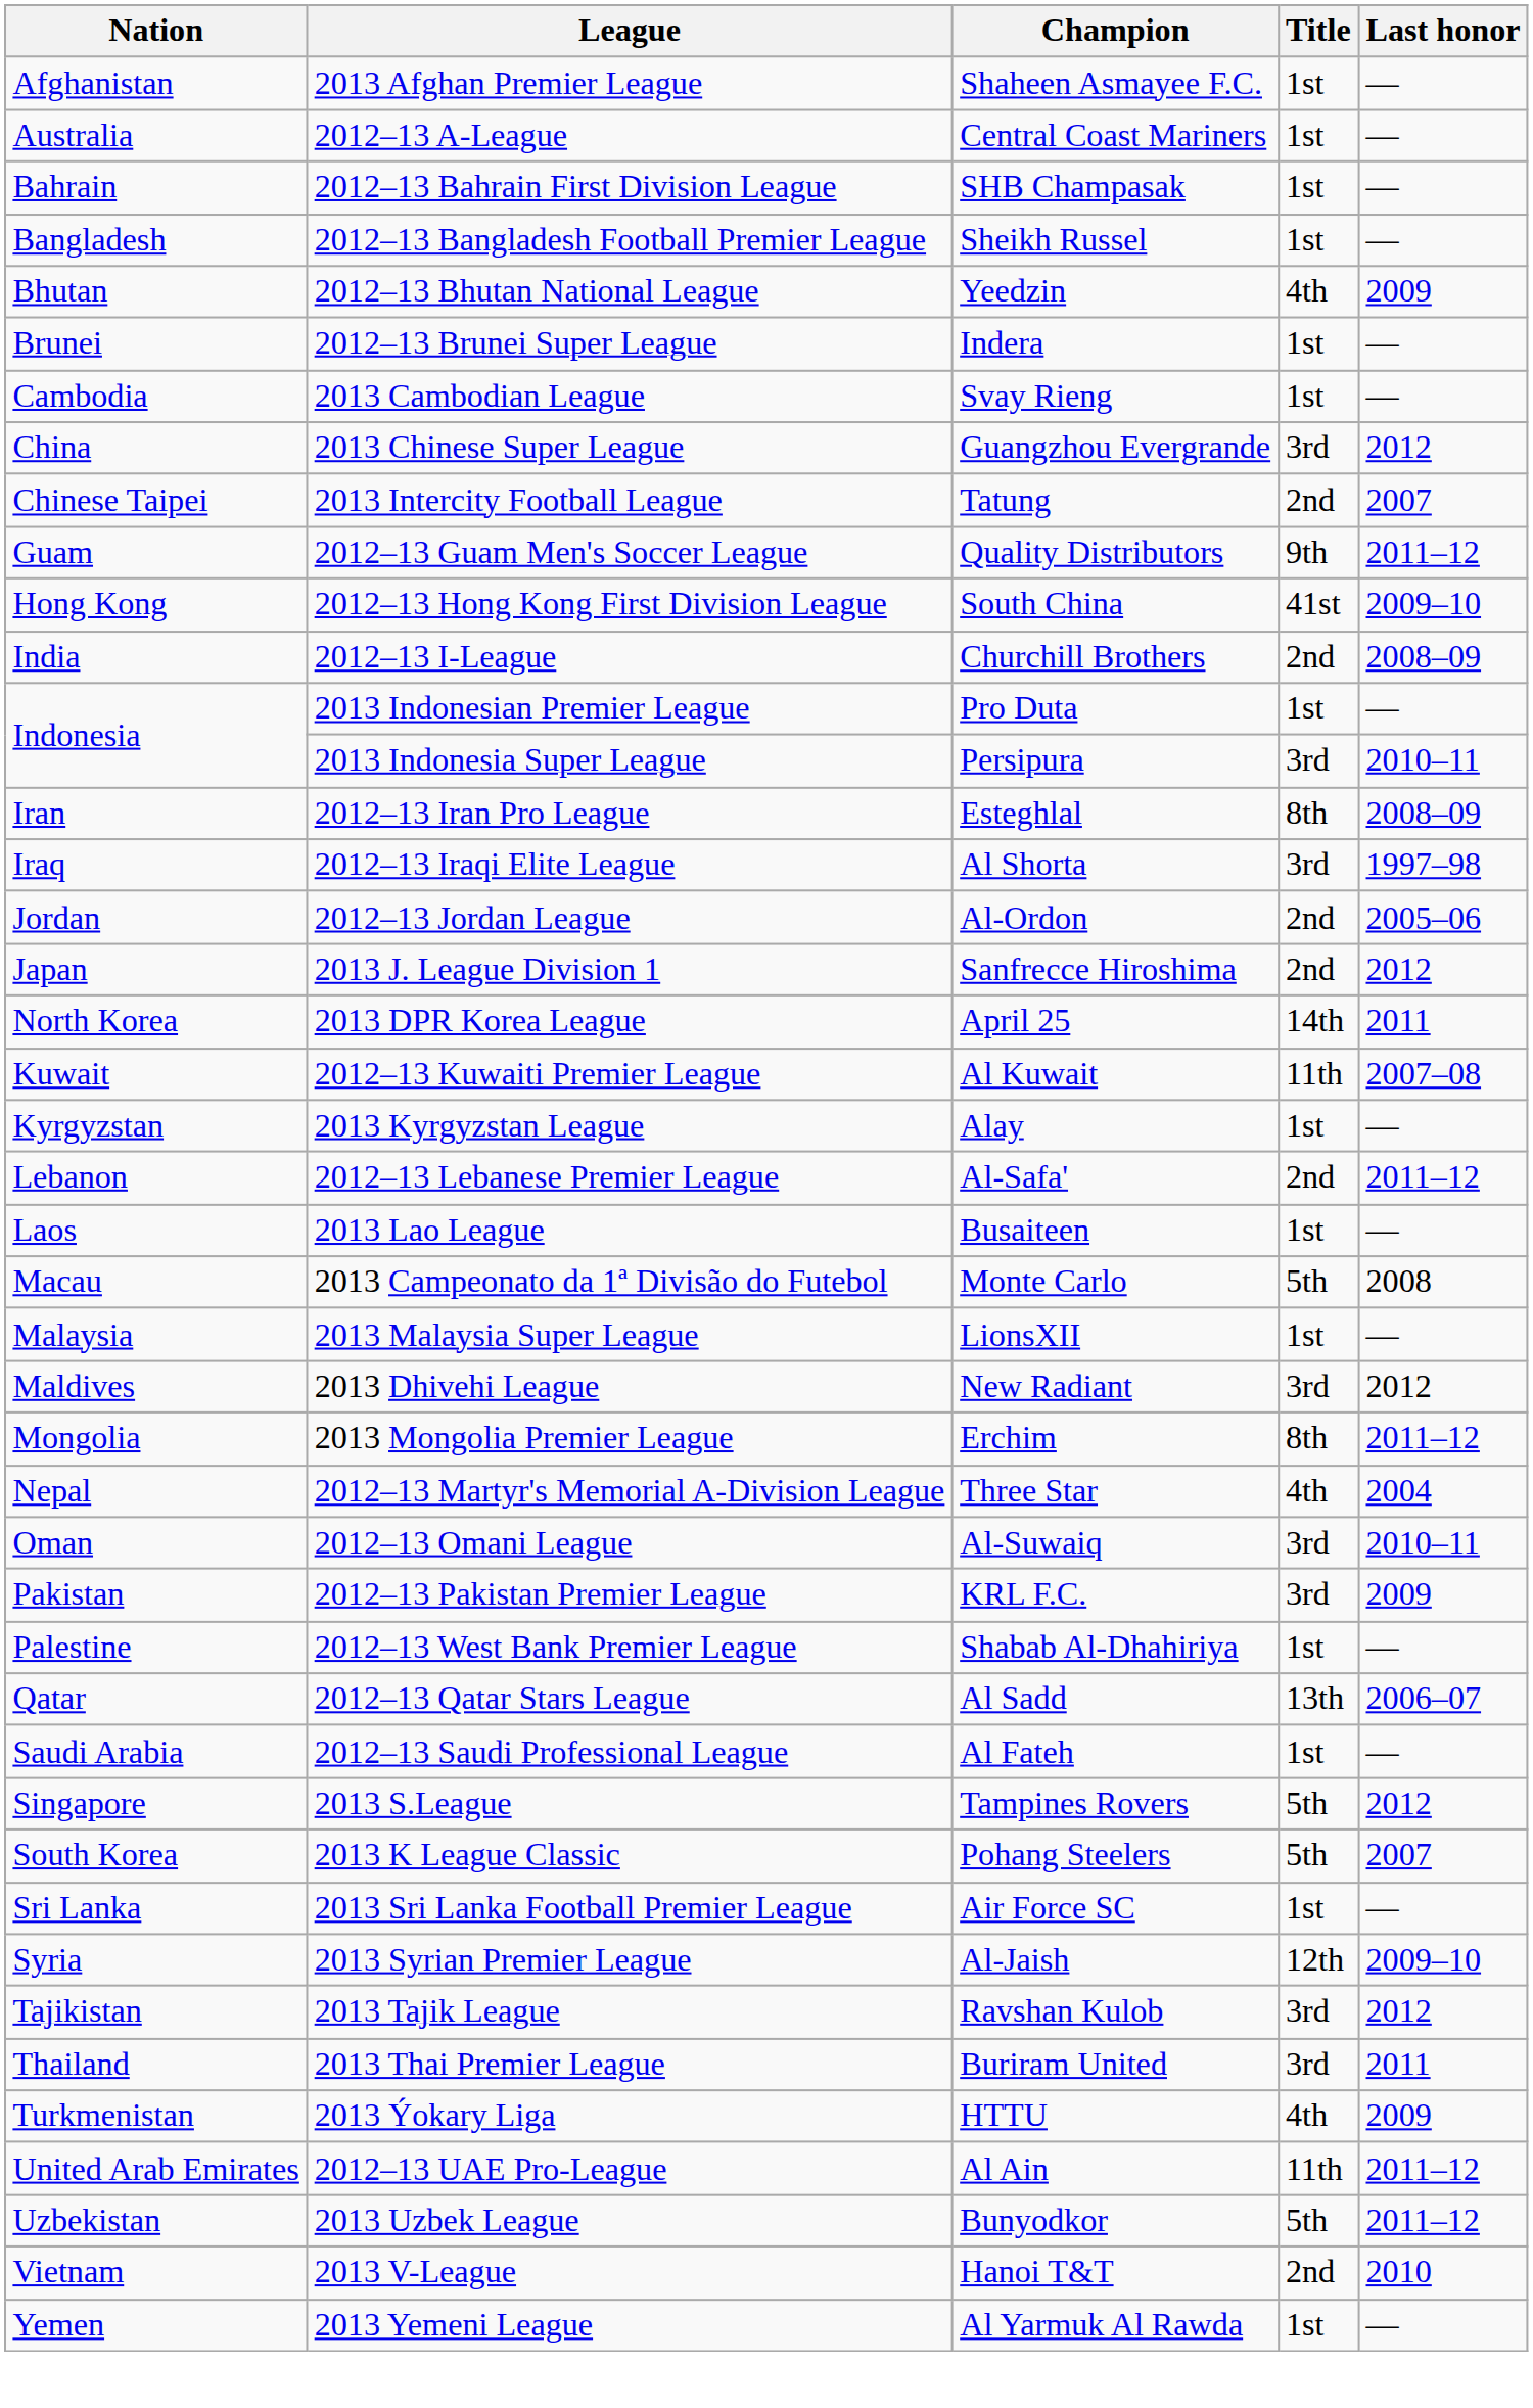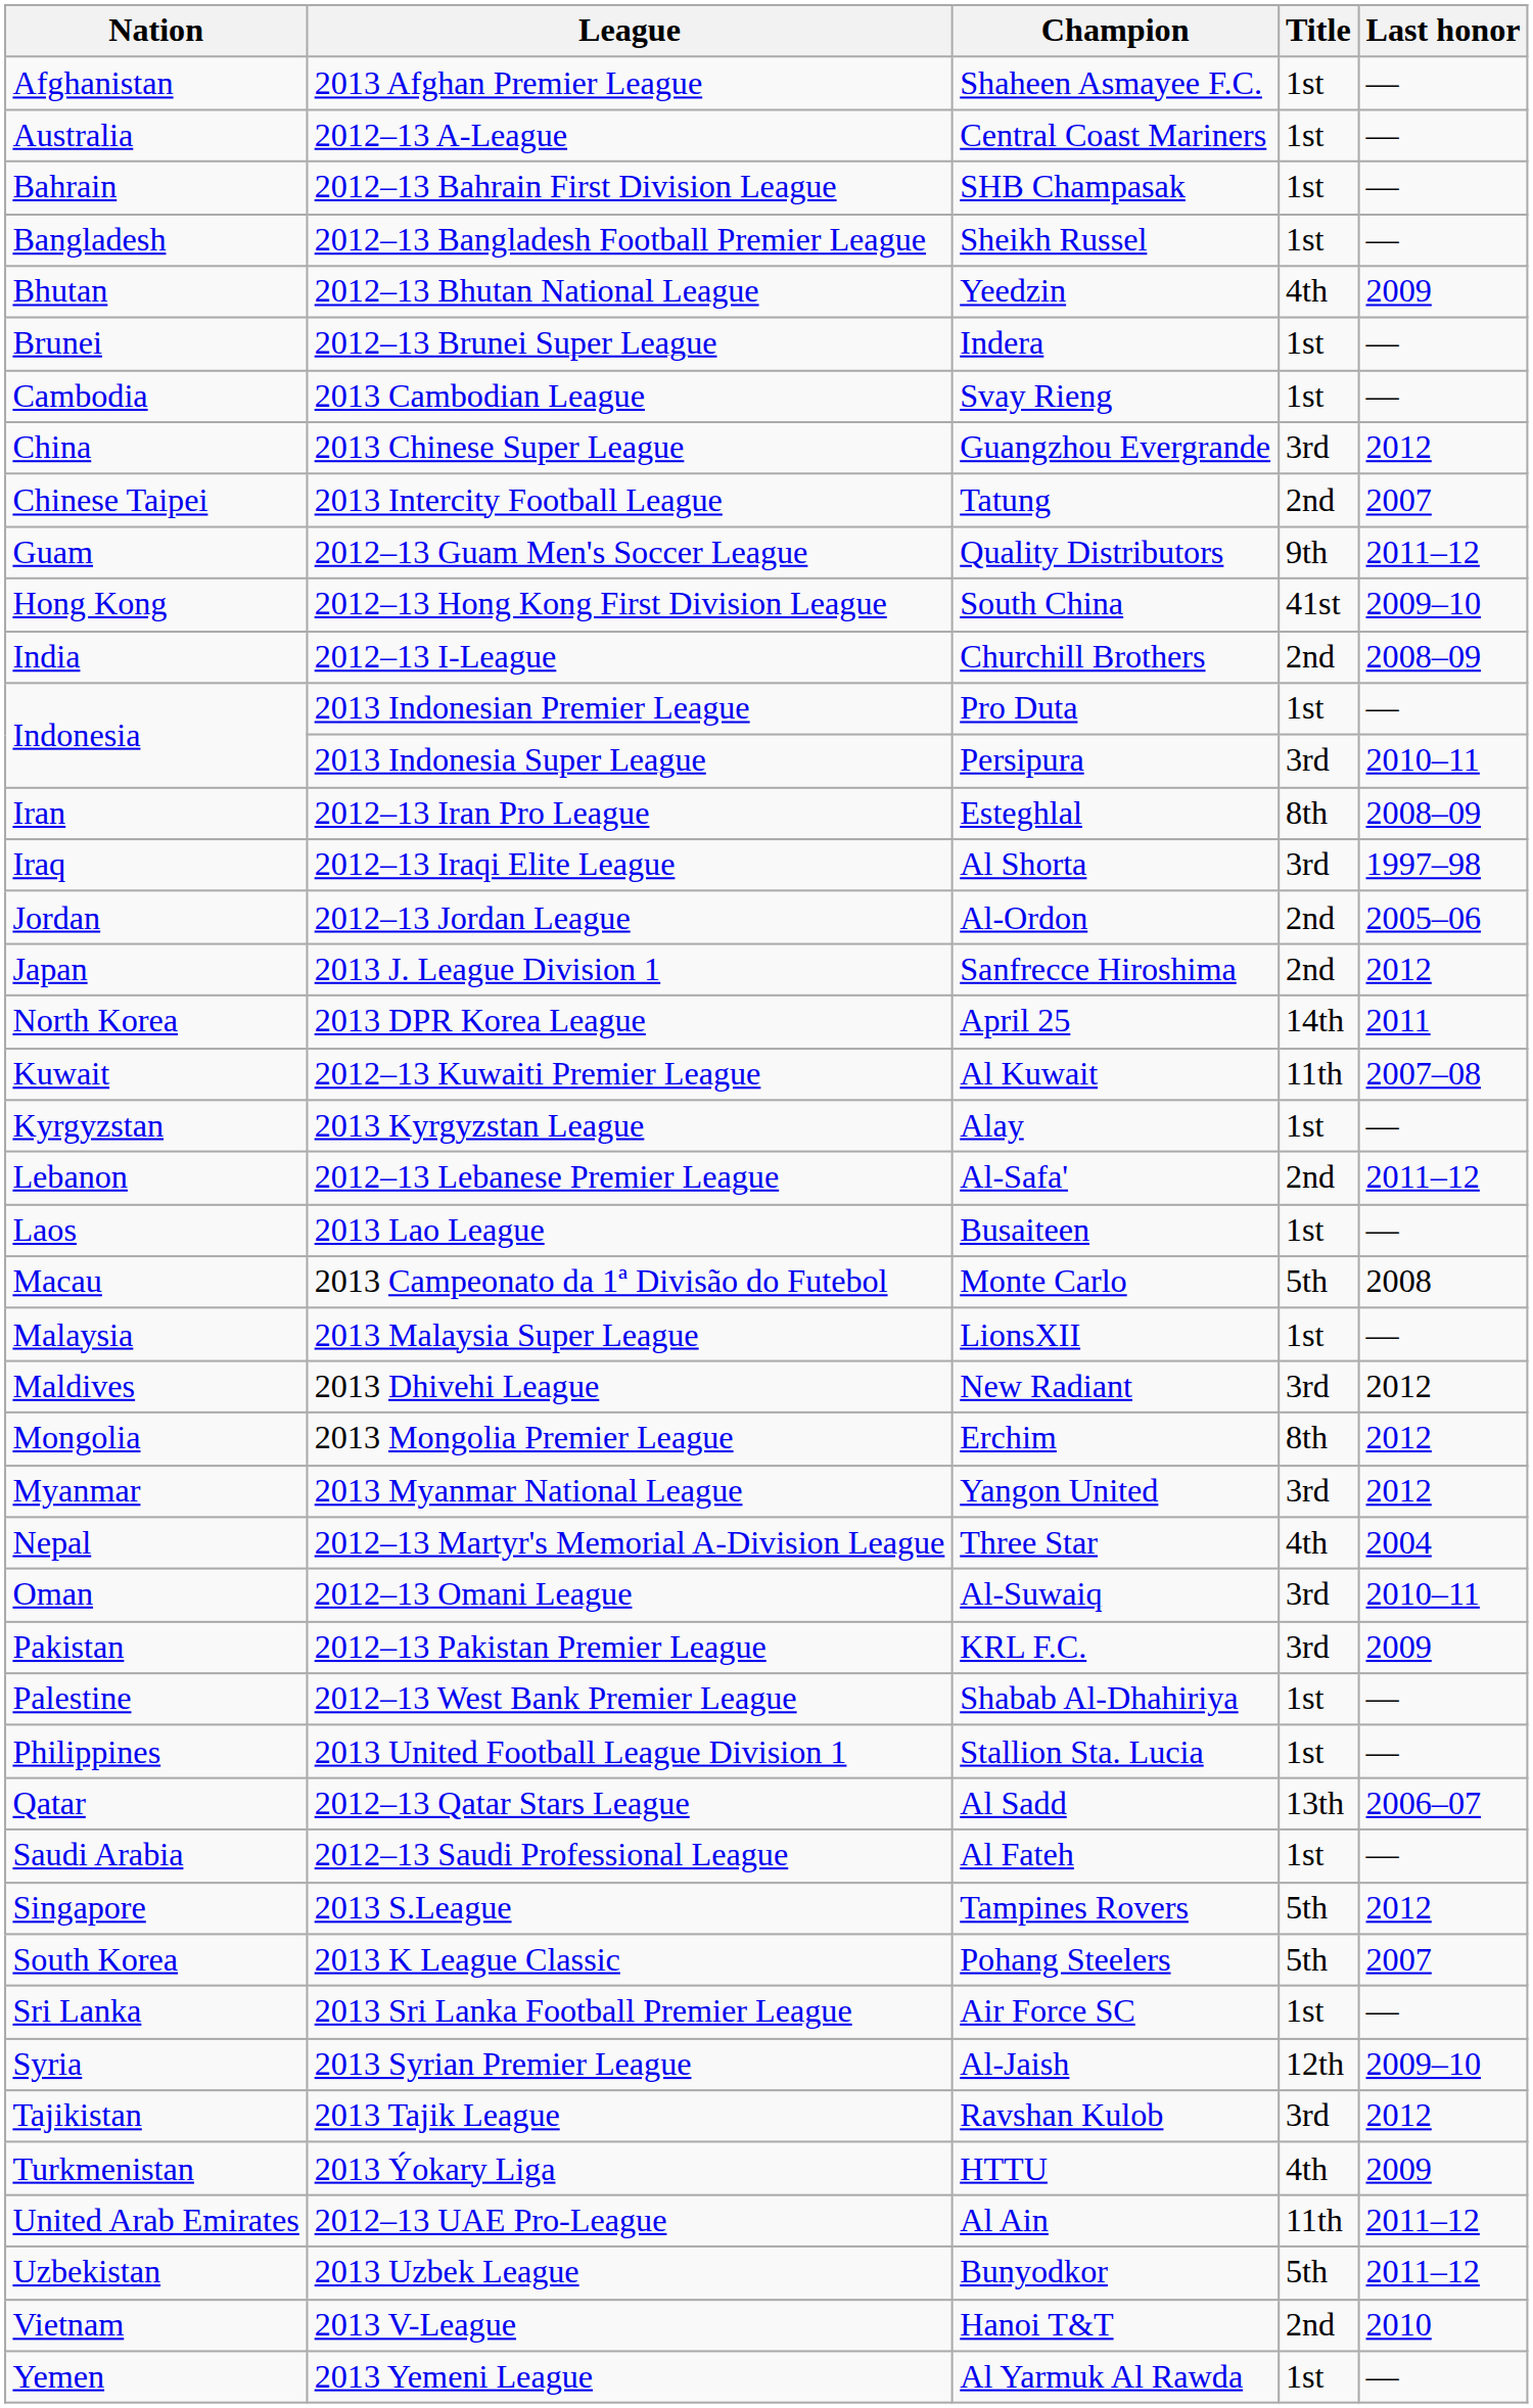 <table class="wikitable sortable">
 <tr>
 <th>Nation</th>
 <th>League</th>
 <th>Champion</th>
 <th>Title</th>
 <th>Last honor</th>
 </tr>
 <tr>
 <td> <a href='#'>Afghanistan</a></td>
 <td><a href='#'>2013 Afghan Premier League</a></td>
 <td><a href='#'>Shaheen Asmayee F.C.</a></td>
 <td>1st</td>
 <td>—</td>
 </tr>
 <tr>
 <td> <a href='#'>Australia</a></td>
 <td><a href='#'>2012–13 A-League</a></td>
 <td><a href='#'>Central Coast Mariners</a></td>
 <td>1st</td>
 <td>—</td>
 </tr>
 <tr>
 <td> <a href='#'>Bahrain</a></td>
 <td><a href='#'>2012–13 Bahrain First Division League</a></td>
 <td><a href='#'>SHB Champasak</a></td>
 <td>1st</td>
 <td>—</td>
 </tr>
 <tr>
 <td> <a href='#'>Bangladesh</a></td>
 <td><a href='#'>2012–13 Bangladesh Football Premier League</a></td>
 <td><a href='#'>Sheikh Russel</a></td>
 <td>1st</td>
 <td>—</td>
 </tr>
 <tr>
 <td> <a href='#'>Bhutan</a></td>
 <td><a href='#'>2012–13 Bhutan National League</a></td>
 <td><a href='#'>Yeedzin</a></td>
 <td>4th</td>
 <td><a href='#'>2009</a></td>
 </tr>
 <tr>
 <td> <a href='#'>Brunei</a></td>
 <td><a href='#'>2012–13 Brunei Super League</a></td>
 <td><a href='#'>Indera</a></td>
 <td>1st</td>
 <td>—</td>
 </tr>
 <tr>
 <td> <a href='#'>Cambodia</a></td>
 <td><a href='#'>2013 Cambodian League</a></td>
 <td><a href='#'>Svay Rieng</a></td>
 <td>1st</td>
 <td>—</td>
 </tr>
 <tr>
 <td> <a href='#'>China</a></td>
 <td><a href='#'>2013 Chinese Super League</a></td>
 <td><a href='#'>Guangzhou Evergrande</a></td>
 <td>3rd</td>
 <td><a href='#'>2012</a></td>
 </tr>
 <tr>
 <td> <a href='#'>Chinese Taipei</a></td>
 <td><a href='#'>2013 Intercity Football League</a></td>
 <td><a href='#'>Tatung</a></td>
 <td>2nd</td>
 <td><a href='#'>2007</a></td>
 </tr>
 <tr>
 <td> <a href='#'>Guam</a></td>
 <td><a href='#'>2012–13 Guam Men's Soccer League</a></td>
 <td><a href='#'>Quality Distributors</a></td>
 <td>9th</td>
 <td><a href='#'>2011–12</a></td>
 </tr>
 <tr>
 <td> <a href='#'>Hong Kong</a></td>
 <td><a href='#'>2012–13 Hong Kong First Division League</a></td>
 <td><a href='#'>South China</a></td>
 <td>41st</td>
 <td><a href='#'>2009–10</a></td>
 </tr>
 <tr>
 <td> <a href='#'>India</a></td>
 <td><a href='#'>2012–13 I-League</a></td>
 <td><a href='#'>Churchill Brothers</a></td>
 <td>2nd</td>
 <td><a href='#'>2008–09</a></td>
 </tr>
 <tr>
 <td rowspan=2> <a href='#'>Indonesia</a></td>
 <td><a href='#'>2013 Indonesian Premier League</a></td>
 <td><a href='#'>Pro Duta</a></td>
 <td>1st</td>
 <td>—</td>
 </tr>
 <tr>
 <td><a href='#'>2013 Indonesia Super League</a></td>
 <td><a href='#'>Persipura</a></td>
 <td>3rd</td>
 <td><a href='#'>2010–11</a></td>
 </tr>
 <tr>
 <td> <a href='#'>Iran</a></td>
 <td><a href='#'>2012–13 Iran Pro League</a></td>
 <td><a href='#'>Esteghlal</a></td>
 <td>8th</td>
 <td><a href='#'>2008–09</a></td>
 </tr>
 <tr>
 <td> <a href='#'>Iraq</a></td>
 <td><a href='#'>2012–13 Iraqi Elite League</a></td>
 <td><a href='#'>Al Shorta</a></td>
 <td>3rd</td>
 <td><a href='#'>1997–98</a></td>
 </tr>
 <tr>
 <td> <a href='#'>Jordan</a></td>
 <td><a href='#'>2012–13 Jordan League</a></td>
 <td><a href='#'>Al-Ordon</a></td>
 <td>2nd</td>
 <td><a href='#'>2005–06</a></td>
 </tr>
 <tr>
 <td> <a href='#'>Japan</a></td>
 <td><a href='#'>2013 J. League Division 1</a></td>
 <td><a href='#'>Sanfrecce Hiroshima</a></td>
 <td>2nd</td>
 <td><a href='#'>2012</a></td>
 </tr>
 <tr>
 <td> <a href='#'>North Korea</a></td>
 <td><a href='#'>2013 DPR Korea League</a></td>
 <td><a href='#'>April 25</a></td>
 <td>14th</td>
 <td><a href='#'>2011</a></td>
 </tr>
 <tr>
 <td> <a href='#'>Kuwait</a></td>
 <td><a href='#'>2012–13 Kuwaiti Premier League</a></td>
 <td><a href='#'>Al Kuwait</a></td>
 <td>11th</td>
 <td><a href='#'>2007–08</a></td>
 </tr>
 <tr>
 <td> <a href='#'>Kyrgyzstan</a></td>
 <td><a href='#'>2013 Kyrgyzstan League</a></td>
 <td><a href='#'>Alay</a></td>
 <td>1st</td>
 <td>—</td>
 </tr>
 <tr>
 <td> <a href='#'>Lebanon</a></td>
 <td><a href='#'>2012–13 Lebanese Premier League</a></td>
 <td><a href='#'>Al-Safa'</a></td>
 <td>2nd</td>
 <td><a href='#'>2011–12</a></td>
 </tr>
 <tr>
 <td> <a href='#'>Laos</a></td>
 <td><a href='#'>2013 Lao League</a></td>
 <td><a href='#'>Busaiteen</a></td>
 <td>1st</td>
 <td>—</td>
 </tr>
 <tr>
 <td> <a href='#'>Macau</a></td>
 <td>2013 <a href='#'>Campeonato da 1ª Divisão do Futebol</a></td>
 <td><a href='#'>Monte Carlo</a></td>
 <td>5th</td>
 <td>2008</td>
 </tr>
 <tr>
 <td> <a href='#'>Malaysia</a></td>
 <td><a href='#'>2013 Malaysia Super League</a></td>
 <td><a href='#'>LionsXII</a></td>
 <td>1st</td>
 <td>—</td>
 </tr>
 <tr>
 <td> <a href='#'>Maldives</a></td>
 <td>2013 <a href='#'>Dhivehi League</a></td>
 <td><a href='#'>New Radiant</a></td>
 <td>3rd</td>
 <td>2012</td>
 </tr>
 <tr>
 <td> <a href='#'>Mongolia</a></td>
 <td>2013 <a href='#'>Mongolia Premier League</a></td>
 <td><a href='#'>Erchim</a></td>
 <td>8th</td>
-<td><a href='#'>2011–12</a></td>
+<td><a href='#'>2012</a></td>
+</tr>
+<tr>
+<td> <a href='#'>Myanmar</a></td>
+<td><a href='#'>2013 Myanmar National League</a></td>
+<td><a href='#'>Yangon United</a></td>
+<td>3rd</td>
+<td><a href='#'>2012</a></td>
 </tr>
 <tr>
 <td> <a href='#'>Nepal</a></td>
 <td><a href='#'>2012–13 Martyr's Memorial A-Division League</a></td>
 <td><a href='#'>Three Star</a></td>
 <td>4th</td>
 <td><a href='#'>2004</a></td>
 </tr>
 <tr>
 <td> <a href='#'>Oman</a></td>
 <td><a href='#'>2012–13 Omani League</a></td>
 <td><a href='#'>Al-Suwaiq</a></td>
 <td>3rd</td>
 <td><a href='#'>2010–11</a></td>
 </tr>
 <tr>
 <td> <a href='#'>Pakistan</a></td>
 <td><a href='#'>2012–13 Pakistan Premier League</a></td>
 <td><a href='#'>KRL F.C.</a></td>
 <td>3rd</td>
 <td><a href='#'>2009</a></td>
 </tr>
 <tr>
 <td> <a href='#'>Palestine</a></td>
 <td><a href='#'>2012–13 West Bank Premier League</a></td>
 <td><a href='#'>Shabab Al-Dhahiriya</a></td>
+<td>1st</td>
+<td>—</td>
+</tr>
+<tr>
+<td> <a href='#'>Philippines</a></td>
+<td><a href='#'>2013 United Football League Division 1</a></td>
+<td><a href='#'>Stallion Sta. Lucia</a></td>
 <td>1st</td>
 <td>—</td>
 </tr>
 <tr>
 <td> <a href='#'>Qatar</a></td>
 <td><a href='#'>2012–13 Qatar Stars League</a></td>
 <td><a href='#'>Al Sadd</a></td>
 <td>13th</td>
 <td><a href='#'>2006–07</a></td>
 </tr>
 <tr>
 <td> <a href='#'>Saudi Arabia</a></td>
 <td><a href='#'>2012–13 Saudi Professional League</a></td>
 <td><a href='#'>Al Fateh</a></td>
 <td>1st</td>
 <td>—</td>
 </tr>
 <tr>
 <td> <a href='#'>Singapore</a></td>
 <td><a href='#'>2013 S.League</a></td>
 <td><a href='#'>Tampines Rovers</a></td>
 <td>5th</td>
 <td><a href='#'>2012</a></td>
 </tr>
 <tr>
 <td> <a href='#'>South Korea</a></td>
 <td><a href='#'>2013 K League Classic</a></td>
 <td><a href='#'>Pohang Steelers</a></td>
 <td>5th</td>
 <td><a href='#'>2007</a></td>
 </tr>
 <tr>
 <td> <a href='#'>Sri Lanka</a></td>
 <td><a href='#'>2013 Sri Lanka Football Premier League</a></td>
 <td><a href='#'>Air Force SC</a></td>
 <td>1st</td>
 <td>—</td>
 </tr>
 <tr>
 <td> <a href='#'>Syria</a></td>
 <td><a href='#'>2013 Syrian Premier League</a></td>
 <td><a href='#'>Al-Jaish</a></td>
 <td>12th</td>
 <td><a href='#'>2009–10</a></td>
 </tr>
 <tr>
 <td> <a href='#'>Tajikistan</a></td>
 <td><a href='#'>2013 Tajik League</a></td>
 <td><a href='#'>Ravshan Kulob</a></td>
 <td>3rd</td>
 <td><a href='#'>2012</a></td>
 </tr>
 <tr>
-<td> <a href='#'>Thailand</a></td>
-<td><a href='#'>2013 Thai Premier League</a></td>
-<td><a href='#'>Buriram United</a></td>
-<td>3rd</td>
-<td><a href='#'>2011</a></td>
-</tr>
-<tr>
 <td> <a href='#'>Turkmenistan</a></td>
 <td><a href='#'>2013 Ýokary Liga</a></td>
 <td><a href='#'>HTTU</a></td>
 <td>4th</td>
 <td><a href='#'>2009</a></td>
 </tr>
 <tr>
 <td> <a href='#'>United Arab Emirates</a></td>
 <td><a href='#'>2012–13 UAE Pro-League</a></td>
 <td><a href='#'>Al Ain</a></td>
 <td>11th</td>
 <td><a href='#'>2011–12</a></td>
 </tr>
 <tr>
 <td> <a href='#'>Uzbekistan</a></td>
 <td><a href='#'>2013 Uzbek League</a></td>
 <td><a href='#'>Bunyodkor</a></td>
 <td>5th</td>
 <td><a href='#'>2011–12</a></td>
 </tr>
 <tr>
 <td> <a href='#'>Vietnam</a></td>
 <td><a href='#'>2013 V-League</a></td>
 <td><a href='#'>Hanoi T&T</a></td>
 <td>2nd</td>
 <td><a href='#'>2010</a></td>
 </tr>
 <tr>
 <td> <a href='#'>Yemen</a></td>
 <td><a href='#'>2013 Yemeni League</a></td>
 <td><a href='#'>Al Yarmuk Al Rawda</a></td>
 <td>1st</td>
 <td>—</td>
 </tr>
 </table>
